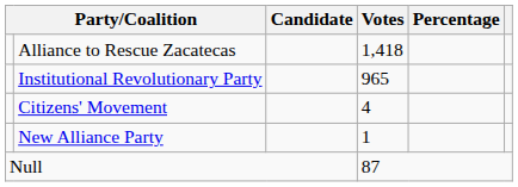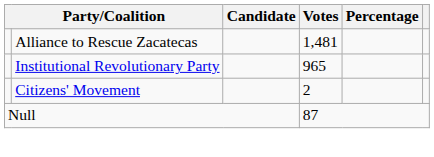 <table class="wikitable">
 <tr>
 <th colspan="2"><strong>Party/Coalition</strong></th>
 <th><strong>Candidate</strong></th>
 <th><strong>Votes</strong></th>
 <th><strong>Percentage</strong></th>
 <th></th>
 </tr>
 <tr>
 <td></td>
 <td>Alliance to Rescue Zacatecas</td>
 <td></td>
-<td>1,418</td>
+<td>1,481</td>
 <td></td>
 <td></td>
 </tr>
 <tr>
 <td></td>
 <td><a href='#'>Institutional Revolutionary Party</a></td>
 <td></td>
 <td>965</td>
 <td></td>
 <td></td>
 </tr>
 <tr>
 <td></td>
 <td><a href='#'>Citizens' Movement</a></td>
 <td></td>
-<td>4</td>
-<td></td>
-</tr>
-<tr>
-<td></td>
-<td><a href='#'>New Alliance Party</a></td>
-<td></td>
-<td>1</td>
-<td></td>
+<td>2</td>
 <td></td>
 </tr>
 <tr>
 <td colspan="3">Null</td>
 <td colspan="3">87</td>
 </tr>
 </table>
